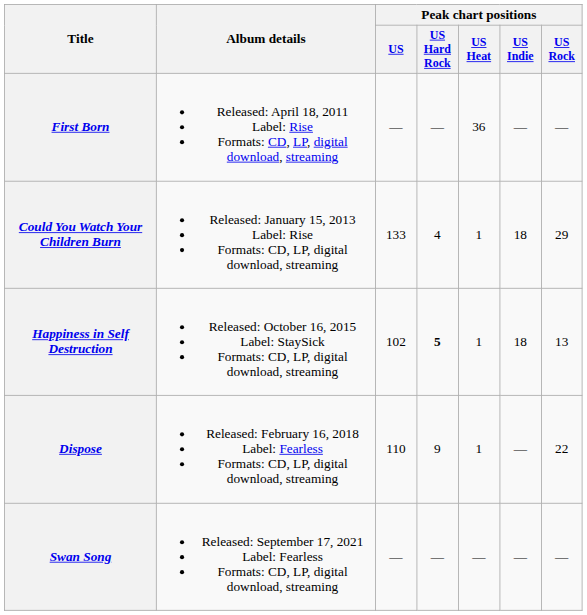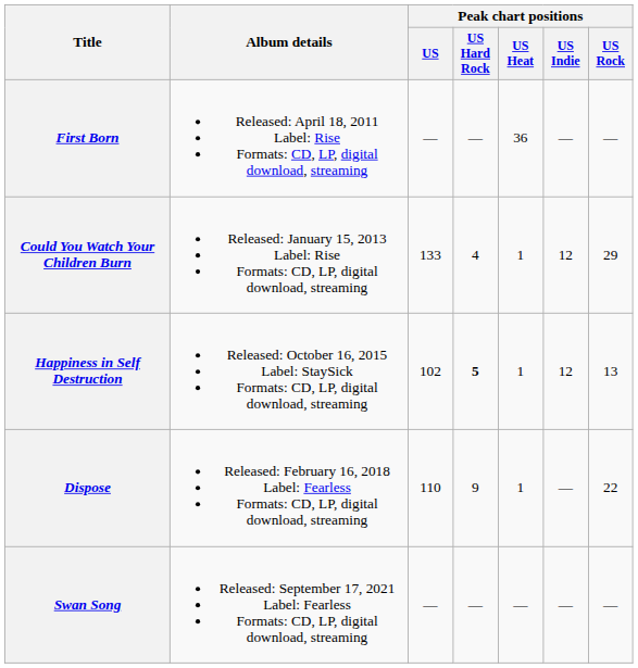 <table class="wikitable plainrowheaders" style="text-align:center;">
 <tr>
 <th scope="col" rowspan="2" style="width:11em;">Title</th>
 <th scope="col" rowspan="2" style="width:16em;">Album details</th>
 <th scope="col" colspan="5">Peak chart positions</th>
 </tr>
 <tr>
 <th scope="col" style="width:3em;font-size:90%;"><a href='#'>US</a><br></th>
 <th scope="col" style="width:3em;font-size:90%;"><a href='#'>US<br>Hard Rock</a><br></th>
 <th scope="col" style="width:3em;font-size:90%;"><a href='#'>US<br>Heat</a><br></th>
 <th scope="col" style="width:3em;font-size:90%;"><a href='#'>US<br>Indie</a><br></th>
 <th scope="col" style="width:3em;font-size:90%;"><a href='#'>US<br>Rock</a><br></th>
 </tr>
 <tr>
 <th scope="row"><em><a href='#'>First Born</a></em></th>
 <td><br><ul><li>Released: April 18, 2011</li><li>Label: <a href='#'>Rise</a></li><li>Formats: <a href='#'>CD</a>, <a href='#'>LP</a>, <a href='#'>digital download</a>, <a href='#'>streaming</a></li></ul></td>
 <td>—</td>
 <td>—</td>
 <td>36</td>
 <td>—</td>
 <td>—</td>
 </tr>
 <tr>
 <th scope="row"><em><a href='#'>Could You Watch Your Children Burn</a></em></th>
 <td><br><ul><li>Released: January 15, 2013</li><li>Label: Rise</li><li>Formats: CD, LP, digital download, streaming</li></ul></td>
 <td>133</td>
 <td>4</td>
 <td>1</td>
-<td>18</td>
+<td>12</td>
 <td>29</td>
 </tr>
 <tr>
 <th scope="row"><em><a href='#'>Happiness in Self Destruction</a></em></th>
 <td><br><ul><li>Released: October 16, 2015</li><li>Label: StaySick</li><li>Formats: CD, LP, digital download, streaming</li></ul></td>
 <td>102</td>
 <td><strong>5</strong></td>
 <td>1</td>
-<td>18</td>
+<td>12</td>
 <td>13</td>
 </tr>
 <tr>
 <th scope="row"><em><a href='#'>Dispose</a></em></th>
 <td><br><ul><li>Released: February 16, 2018</li><li>Label: <a href='#'>Fearless</a></li><li>Formats: CD, LP, digital download, streaming</li></ul></td>
 <td>110</td>
 <td>9</td>
 <td>1</td>
 <td>—</td>
 <td>22</td>
 </tr>
 <tr>
 <th scope="row"><em><a href='#'>Swan Song</a></em></th>
 <td><br><ul><li>Released: September 17, 2021</li><li>Label: Fearless</li><li>Formats: CD, LP, digital download, streaming</li></ul></td>
 <td>—</td>
 <td>—</td>
 <td>—</td>
 <td>—</td>
 <td>—</td>
 </tr>
 </table>
